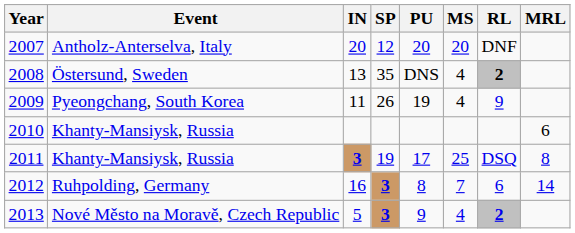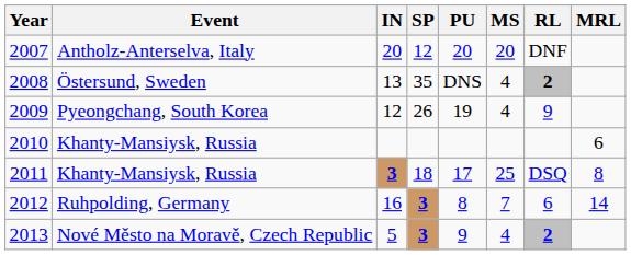 <table class="wikitable sortable" style="text-align: center;">
 <tr>
 <th>Year</th>
 <th>Event</th>
 <th>IN</th>
 <th>SP</th>
 <th>PU</th>
 <th>MS</th>
 <th>RL</th>
 <th>MRL</th>
 </tr>
 <tr>
 <td><a href='#'>2007</a></td>
 <td style="text-align: left;"> <a href='#'>Antholz-Anterselva</a>, <a href='#'>Italy</a></td>
 <td><a href='#'>20</a></td>
 <td><a href='#'>12</a></td>
 <td><a href='#'>20</a></td>
 <td><a href='#'>20</a></td>
 <td>DNF</td>
 <td></td>
 </tr>
 <tr>
 <td><a href='#'>2008</a></td>
 <td style="text-align: left;"> <a href='#'>Östersund</a>, <a href='#'>Sweden</a></td>
 <td>13</td>
 <td>35</td>
 <td>DNS</td>
 <td>4</td>
 <td bgcolor=silver><strong>2</strong></td>
 <td></td>
 </tr>
 <tr>
 <td><a href='#'>2009</a></td>
 <td style="text-align: left;"> <a href='#'>Pyeongchang</a>, <a href='#'>South Korea</a></td>
-<td>11</td>
+<td>12</td>
 <td>26</td>
 <td>19</td>
 <td>4</td>
 <td><a href='#'>9</a></td>
 <td></td>
 </tr>
 <tr>
 <td><a href='#'>2010</a></td>
 <td style="text-align: left;"> <a href='#'>Khanty-Mansiysk</a>, <a href='#'>Russia</a></td>
 <td></td>
 <td></td>
 <td></td>
 <td></td>
 <td></td>
 <td>6</td>
 </tr>
 <tr>
 <td><a href='#'>2011</a></td>
 <td style="text-align: left;"> <a href='#'>Khanty-Mansiysk</a>, <a href='#'>Russia</a></td>
 <td bgcolor="cc9966"><strong><a href='#'>3</a></strong></td>
-<td><a href='#'>19</a></td>
+<td><a href='#'>18</a></td>
 <td><a href='#'>17</a></td>
 <td><a href='#'>25</a></td>
 <td><a href='#'>DSQ</a></td>
 <td><a href='#'>8</a></td>
 </tr>
 <tr>
 <td><a href='#'>2012</a></td>
 <td style="text-align: left;"> <a href='#'>Ruhpolding</a>, <a href='#'>Germany</a></td>
 <td><a href='#'>16</a></td>
 <td bgcolor="#cc9966"><strong><a href='#'>3</a></strong></td>
 <td><a href='#'>8</a></td>
 <td><a href='#'>7</a></td>
 <td><a href='#'>6</a></td>
 <td><a href='#'>14</a></td>
 </tr>
 <tr>
 <td><a href='#'>2013</a></td>
 <td style="text-align: left;"> <a href='#'>Nové Město na Moravě</a>, <a href='#'>Czech Republic</a></td>
 <td><a href='#'>5</a></td>
 <td bgcolor="#cc9966"><strong><a href='#'>3</a></strong></td>
 <td><a href='#'>9</a></td>
 <td><a href='#'>4</a></td>
 <td bgcolor=silver><strong><a href='#'>2</a></strong></td>
 <td></td>
 </tr>
 </table>
